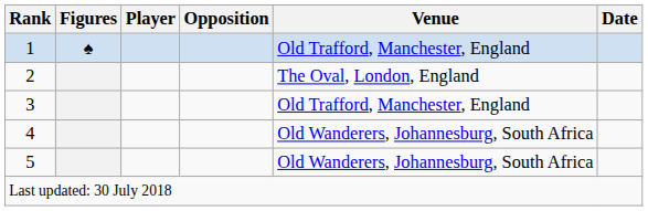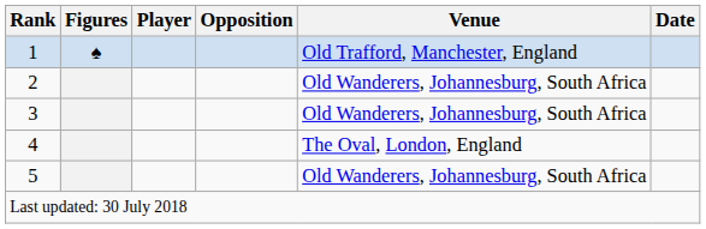 <table class="wikitable plainrowheaders sortable">
 <tr>
 <th scope=col>Rank</th>
 <th scope=col>Figures</th>
 <th scope=col>Player</th>
 <th scope=col>Opposition</th>
 <th scope=col>Venue</th>
 <th scope=col>Date</th>
 </tr>
 <tr bgcolor=#cee0f2>
 <td align=center>1</td>
 <th scope=row style="background:#cee0f2; text-align:center;"> ♠</th>
 <td></td>
 <td></td>
 <td><a href='#'>Old Trafford</a>, <a href='#'>Manchester</a>, England</td>
 <td><a href='#'></a></td>
 </tr>
 <tr>
 <td align=center>2</td>
 <th scope=row style=text-align:center;></th>
 <td></td>
 <td></td>
-<td><a href='#'>The Oval</a>, <a href='#'>London</a>, England</td>
+<td><a href='#'>Old Wanderers</a>, <a href='#'>Johannesburg</a>, South Africa</td>
 <td><a href='#'></a></td>
 </tr>
 <tr>
 <td align=center>3</td>
 <th scope=row style=text-align:center;></th>
 <td></td>
 <td></td>
-<td><a href='#'>Old Trafford</a>, <a href='#'>Manchester</a>, England</td>
+<td><a href='#'>Old Wanderers</a>, <a href='#'>Johannesburg</a>, South Africa</td>
 <td><a href='#'></a></td>
 </tr>
 <tr>
 <td align=center>4</td>
 <th scope=row style=text-align:center;></th>
 <td></td>
 <td></td>
-<td><a href='#'>Old Wanderers</a>, <a href='#'>Johannesburg</a>, South Africa</td>
+<td><a href='#'>The Oval</a>, <a href='#'>London</a>, England</td>
 <td><a href='#'></a></td>
 </tr>
 <tr>
 <td align=center>5</td>
 <th scope=row style=text-align:center;></th>
 <td></td>
 <td></td>
 <td><a href='#'>Old Wanderers</a>, <a href='#'>Johannesburg</a>, South Africa</td>
 <td><a href='#'></a></td>
 </tr>
 <tr class=sortbottom>
 <td colspan=6><small>Last updated: 30 July 2018</small></td>
 </tr>
 </table>
